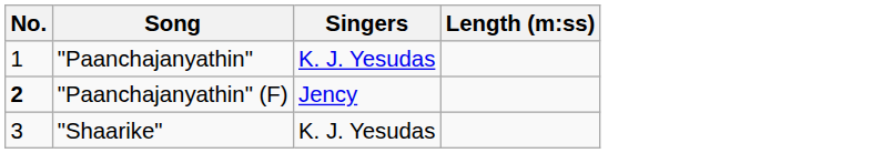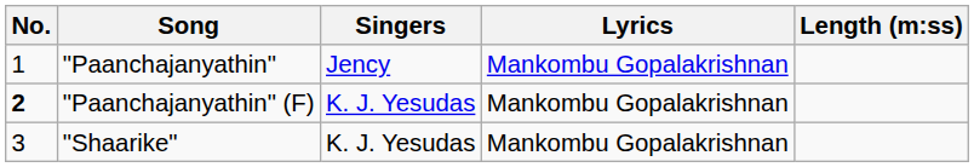 <table class="wikitable" style="font-size:95%;">
 <tr>
 <th>No.</th>
 <th>Song</th>
 <th>Singers</th>
+<th>Lyrics</th>
 <th>Length (m:ss)</th>
 </tr>
 <tr>
 <td>1</td>
 <td>"Paanchajanyathin"</td>
-<td><a href='#'>K. J. Yesudas</a></td>
+<td><a href='#'>Jency</a></td>
+<td><a href='#'>Mankombu Gopalakrishnan</a></td>
 <td></td>
 </tr>
 <tr>
 <td><strong>2</strong></td>
 <td>"Paanchajanyathin" (F)</td>
-<td><a href='#'>Jency</a></td>
+<td><a href='#'>K. J. Yesudas</a></td>
+<td>Mankombu Gopalakrishnan</td>
 <td></td>
 </tr>
 <tr>
 <td>3</td>
 <td>"Shaarike"</td>
 <td>K. J. Yesudas</td>
+<td>Mankombu Gopalakrishnan</td>
 <td></td>
 </tr>
 </table>
